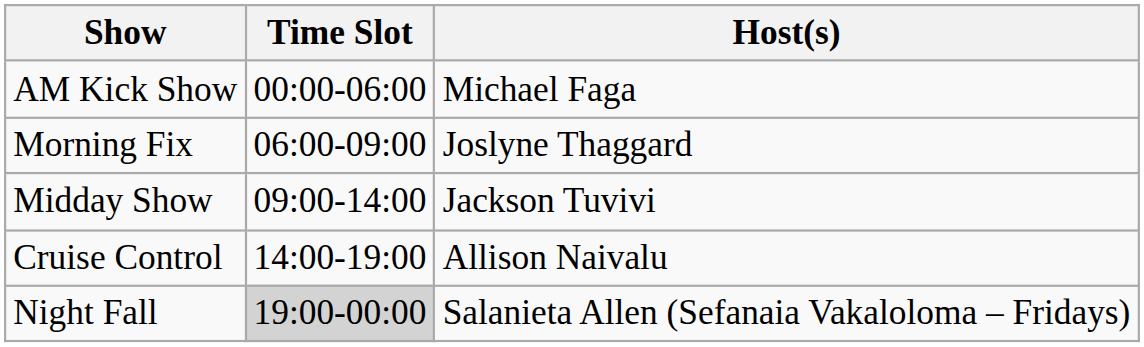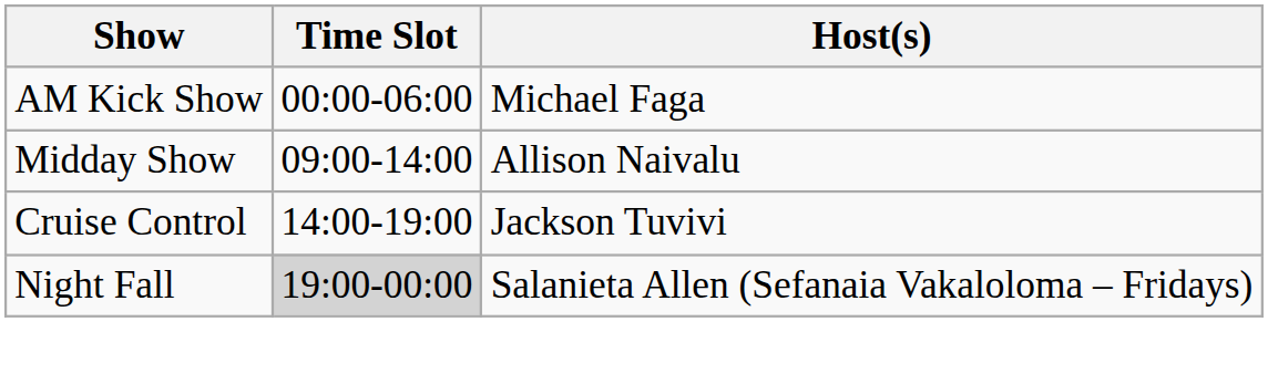 <table class="wikitable">
 <tr>
 <th>Show</th>
 <th>Time Slot</th>
 <th>Host(s)</th>
 </tr>
 <tr>
 <td>AM Kick Show</td>
 <td>00:00-06:00</td>
 <td>Michael Faga</td>
 </tr>
 <tr>
-<td>Morning Fix</td>
-<td>06:00-09:00</td>
-<td>Joslyne Thaggard</td>
-</tr>
-<tr>
 <td>Midday Show</td>
 <td>09:00-14:00</td>
-<td>Jackson Tuvivi</td>
+<td>Allison Naivalu</td>
 </tr>
 <tr>
 <td>Cruise Control</td>
 <td>14:00-19:00</td>
-<td>Allison Naivalu</td>
+<td>Jackson Tuvivi</td>
 </tr>
 <tr>
 <td>Night Fall</td>
 <td style="background: lightgrey;">19:00-00:00</td>
 <td>Salanieta Allen (Sefanaia Vakaloloma – Fridays)</td>
 </tr>
 </table>
